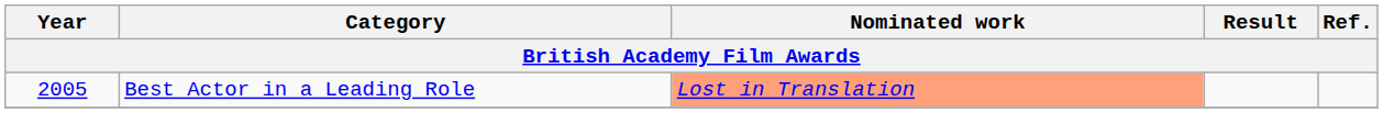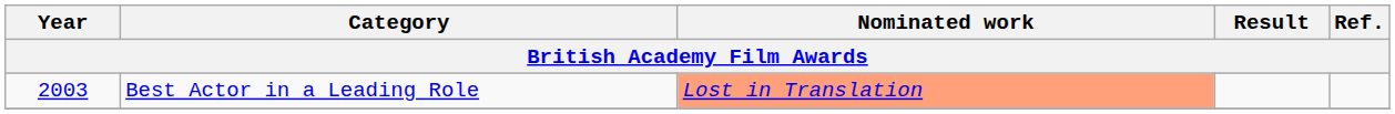 <table class=wikitable>
 <tr>
 <th scope="col" style="width:5em;">Year</th>
 <th scope="col" style="width:26em;">Category</th>
 <th scope="col" style="width:25em;">Nominated work</th>
 <th scope="col" style="width:5em;">Result</th>
 <th>Ref.</th>
 </tr>
 <tr>
 <th colspan=5><a href='#'>British Academy Film Awards</a></th>
 </tr>
 <tr>
-<td style="text-align:center;"><a href='#'>2005</a></td>
+<td style="text-align:center;"><a href='#'>2003</a></td>
 <td><a href='#'>Best Actor in a Leading Role</a></td>
 <td style="background: lightsalmon;"><em><a href='#'>Lost in Translation</a></em></td>
 <td></td>
 <td style="text-align:center;"></td>
 </tr>
 <tr>
 </tr>
 </table>
